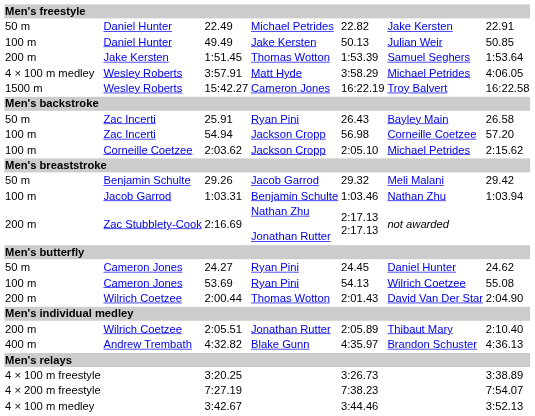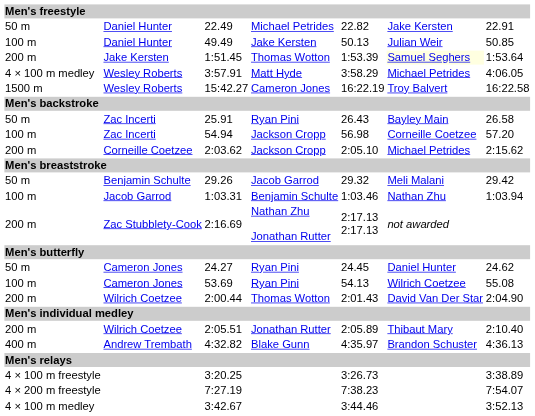 <table>
 <tr bgcolor="#cccccc">
 <td colspan=7><strong>Men's freestyle</strong></td>
 </tr>
 <tr>
 <td>50 m</td>
 <td><a href='#'>Daniel Hunter</a> <br> </td>
 <td>22.49</td>
 <td><a href='#'>Michael Petrides</a> <br> </td>
 <td>22.82</td>
 <td><a href='#'>Jake Kersten</a> <br> </td>
 <td>22.91</td>
 </tr>
 <tr>
 <td>100 m</td>
 <td><a href='#'>Daniel Hunter</a> <br> </td>
 <td>49.49</td>
 <td><a href='#'>Jake Kersten</a> <br> </td>
 <td>50.13</td>
 <td><a href='#'>Julian Weir</a> <br> </td>
 <td>50.85</td>
 </tr>
 <tr>
 <td>200 m</td>
 <td><a href='#'>Jake Kersten</a> <br> </td>
 <td>1:51.45</td>
 <td><a href='#'>Thomas Wotton</a> <br> </td>
 <td>1:53.39</td>
-<td><a href='#'>Samuel Seghers</a> <br> </td>
+<td style="background: lightyellow;"><a href='#'>Samuel Seghers</a> <br> </td>
 <td>1:53.64</td>
 </tr>
 <tr>
 <td>4 × 100 m medley</td>
 <td><a href='#'>Wesley Roberts</a> <br> </td>
 <td>3:57.91</td>
 <td><a href='#'>Matt Hyde</a> <br> </td>
 <td>3:58.29</td>
 <td><a href='#'>Michael Petrides</a> <br> </td>
 <td>4:06.05</td>
 </tr>
 <tr>
 <td>1500 m</td>
 <td><a href='#'>Wesley Roberts</a> <br> </td>
 <td>15:42.27</td>
 <td><a href='#'>Cameron Jones</a> <br> </td>
 <td>16:22.19</td>
 <td><a href='#'>Troy Balvert</a> <br> </td>
 <td>16:22.58</td>
 </tr>
 <tr bgcolor="#cccccc">
 <td colspan=7><strong>Men's backstroke</strong></td>
 </tr>
 <tr>
 <td>50 m</td>
 <td><a href='#'>Zac Incerti</a> <br> </td>
 <td>25.91</td>
 <td><a href='#'>Ryan Pini</a> <br> </td>
 <td>26.43</td>
 <td><a href='#'>Bayley Main</a> <br> </td>
 <td>26.58</td>
 </tr>
 <tr>
 <td>100 m</td>
 <td><a href='#'>Zac Incerti</a> <br> </td>
 <td>54.94</td>
 <td><a href='#'>Jackson Cropp</a> <br> </td>
 <td>56.98</td>
 <td><a href='#'>Corneille Coetzee</a> <br> </td>
 <td>57.20</td>
 </tr>
 <tr>
-<td>100 m</td>
+<td>200 m</td>
 <td><a href='#'>Corneille Coetzee</a> <br> </td>
 <td>2:03.62</td>
 <td><a href='#'>Jackson Cropp</a> <br> </td>
 <td>2:05.10</td>
 <td><a href='#'>Michael Petrides</a> <br> </td>
 <td>2:15.62</td>
 </tr>
 <tr bgcolor="#cccccc">
 <td colspan=7><strong>Men's breaststroke</strong></td>
 </tr>
 <tr>
 <td>50 m</td>
 <td><a href='#'>Benjamin Schulte</a> <br> </td>
 <td>29.26</td>
 <td><a href='#'>Jacob Garrod</a> <br> </td>
 <td>29.32</td>
 <td><a href='#'>Meli Malani</a> <br> </td>
 <td>29.42</td>
 </tr>
 <tr>
 <td>100 m</td>
 <td><a href='#'>Jacob Garrod</a> <br> </td>
 <td>1:03.31</td>
 <td><a href='#'>Benjamin Schulte</a> <br> </td>
 <td>1:03.46</td>
 <td><a href='#'>Nathan Zhu</a> <br> </td>
 <td>1:03.94</td>
 </tr>
 <tr>
 <td>200 m</td>
 <td><a href='#'>Zac Stubblety-Cook</a> <br> </td>
 <td>2:16.69</td>
 <td><a href='#'>Nathan Zhu</a> <br>  <br> <a href='#'>Jonathan Rutter</a> <br> </td>
 <td>2:17.13 <br> 2:17.13</td>
 <td><em>not awarded</em></td>
 <td></td>
 </tr>
 <tr bgcolor="#cccccc">
 <td colspan=7><strong>Men's butterfly</strong></td>
 </tr>
 <tr>
 <td>50 m</td>
 <td><a href='#'>Cameron Jones</a> <br> </td>
 <td>24.27</td>
 <td><a href='#'>Ryan Pini</a> <br> </td>
 <td>24.45</td>
 <td><a href='#'>Daniel Hunter</a> <br> </td>
 <td>24.62</td>
 </tr>
 <tr>
 <td>100 m</td>
 <td><a href='#'>Cameron Jones</a> <br> </td>
 <td>53.69</td>
 <td><a href='#'>Ryan Pini</a> <br> </td>
 <td>54.13</td>
 <td><a href='#'>Wilrich Coetzee</a> <br> </td>
 <td>55.08</td>
 </tr>
 <tr>
 <td>200 m</td>
 <td><a href='#'>Wilrich Coetzee</a> <br> </td>
 <td>2:00.44</td>
 <td><a href='#'>Thomas Wotton</a> <br> </td>
 <td>2:01.43</td>
 <td><a href='#'>David Van Der Star</a> <br> </td>
 <td>2:04.90</td>
 </tr>
 <tr bgcolor="#cccccc">
 <td colspan=7><strong>Men's individual medley</strong></td>
 </tr>
 <tr>
 <td>200 m</td>
 <td><a href='#'>Wilrich Coetzee</a> <br> </td>
 <td>2:05.51</td>
 <td><a href='#'>Jonathan Rutter</a> <br> </td>
 <td>2:05.89</td>
 <td><a href='#'>Thibaut Mary</a> <br> </td>
 <td>2:10.40</td>
 </tr>
 <tr>
 <td>400 m</td>
 <td><a href='#'>Andrew Trembath</a> <br> </td>
 <td>4:32.82</td>
 <td><a href='#'>Blake Gunn</a> <br> </td>
 <td>4:35.97</td>
 <td><a href='#'>Brandon Schuster</a> <br> </td>
 <td>4:36.13</td>
 </tr>
 <tr bgcolor="#cccccc">
 <td colspan=7><strong>Men's relays</strong></td>
 </tr>
 <tr>
 <td>4 × 100 m freestyle</td>
 <td valign=top></td>
 <td>3:20.25</td>
 <td valign=top></td>
 <td>3:26.73</td>
 <td valign=top></td>
 <td>3:38.89</td>
 </tr>
 <tr>
 <td>4 × 200 m freestyle</td>
 <td valign=top></td>
 <td>7:27.19</td>
 <td valign=top></td>
 <td>7:38.23</td>
 <td valign=top></td>
 <td>7:54.07</td>
 </tr>
 <tr>
 <td>4 × 100 m medley</td>
 <td valign=top></td>
 <td>3:42.67</td>
 <td valign=top></td>
 <td>3:44.46</td>
 <td valign=top></td>
 <td>3:52.13</td>
 </tr>
 </table>
